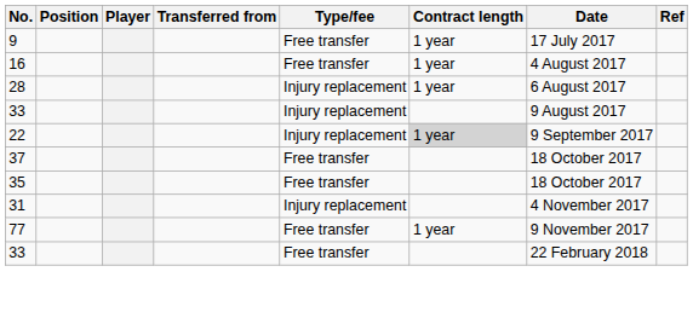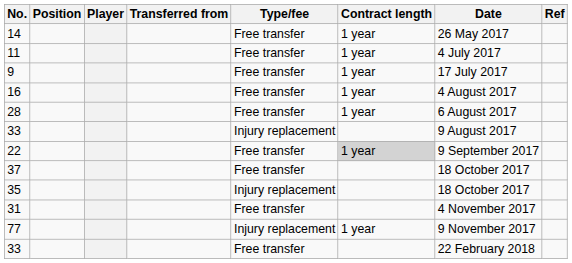 <table class="wikitable plainrowheaders sortable" style="text-align:center; text-align:left">
 <tr>
 <th scope="col">No.</th>
 <th scope="col">Position</th>
 <th scope="col">Player</th>
 <th scope="col">Transferred from</th>
 <th scope="col">Type/fee</th>
 <th scope="col">Contract length</th>
 <th scope="col">Date</th>
 <th scope="col" class="unsortable">Ref</th>
+</tr>
+<tr>
+<td>14</td>
+<td></td>
+<th scope="row"></th>
+<td></td>
+<td>Free transfer</td>
+<td>1 year</td>
+<td>26 May 2017</td>
+<td></td>
+</tr>
+<tr>
+<td>11</td>
+<td></td>
+<th scope="row"></th>
+<td></td>
+<td>Free transfer</td>
+<td>1 year</td>
+<td>4 July 2017</td>
+<td></td>
 </tr>
 <tr>
 <td>9</td>
 <td></td>
 <th scope="row"></th>
 <td></td>
 <td>Free transfer</td>
 <td>1 year</td>
 <td>17 July 2017</td>
 <td></td>
 </tr>
 <tr>
 <td>16</td>
 <td></td>
 <th scope="row"></th>
 <td></td>
 <td>Free transfer</td>
 <td>1 year</td>
 <td>4 August 2017</td>
 <td></td>
 </tr>
 <tr>
 <td>28</td>
 <td></td>
 <th scope="row"></th>
 <td></td>
-<td>Injury replacement</td>
+<td>Free transfer</td>
 <td>1 year</td>
 <td>6 August 2017</td>
 <td></td>
 </tr>
 <tr>
 <td>33</td>
 <td></td>
 <th scope="row"></th>
 <td></td>
 <td>Injury replacement</td>
 <td></td>
 <td>9 August 2017</td>
 <td></td>
 </tr>
 <tr>
 <td>22</td>
 <td></td>
 <th scope="row"></th>
 <td></td>
-<td>Injury replacement</td>
+<td>Free transfer</td>
 <td style="background: lightgrey;">1 year</td>
 <td>9 September 2017</td>
 <td></td>
 </tr>
 <tr>
 <td>37</td>
 <td></td>
 <th scope="row"></th>
 <td></td>
 <td>Free transfer</td>
 <td></td>
 <td>18 October 2017</td>
 <td></td>
 </tr>
 <tr>
 <td>35</td>
 <td></td>
 <th scope="row"></th>
 <td></td>
-<td>Free transfer</td>
+<td>Injury replacement</td>
 <td></td>
 <td>18 October 2017</td>
 <td></td>
 </tr>
 <tr>
 <td>31</td>
 <td></td>
 <th scope="row"></th>
 <td></td>
-<td>Injury replacement</td>
+<td>Free transfer</td>
 <td></td>
 <td>4 November 2017</td>
 <td></td>
 </tr>
 <tr>
 <td>77</td>
 <td></td>
 <th scope="row"></th>
 <td></td>
-<td>Free transfer</td>
+<td>Injury replacement</td>
 <td>1 year</td>
 <td>9 November 2017</td>
 <td></td>
 </tr>
 <tr>
 <td>33</td>
 <td></td>
 <th scope="row"></th>
 <td></td>
 <td>Free transfer</td>
 <td></td>
 <td>22 February 2018</td>
 <td></td>
 </tr>
 </table>
